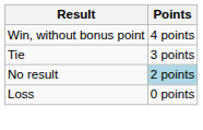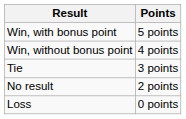 <table class="wikitable">
 <tr>
 <th>Result</th>
 <th>Points</th>
+</tr>
+<tr>
+<td>Win, with bonus point</td>
+<td>5 points</td>
 </tr>
 <tr>
 <td>Win, without bonus point</td>
 <td>4 points</td>
 </tr>
 <tr>
 <td>Tie</td>
 <td>3 points</td>
 </tr>
 <tr>
 <td>No result</td>
-<td style="background: lightblue;">2 points</td>
+<td>2 points</td>
 </tr>
 <tr>
 <td>Loss</td>
 <td>0 points</td>
 </tr>
 </table>
